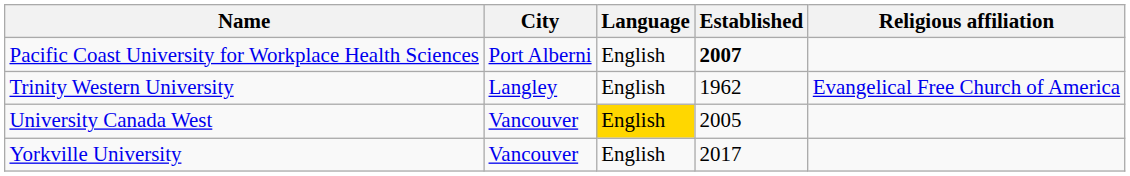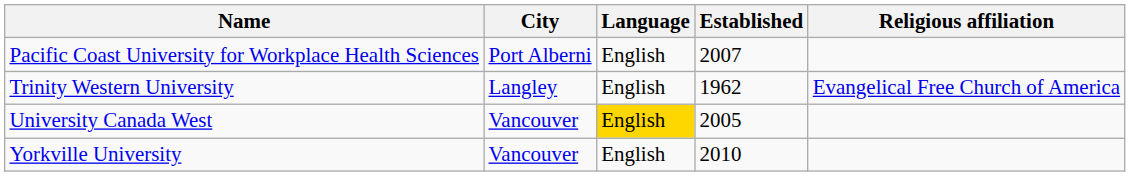 <table class="wikitable sortable">
 <tr>
 <th scope="col">Name</th>
 <th scope="col">City</th>
 <th scope="col">Language</th>
 <th scope="col">Established</th>
 <th scope="col">Religious affiliation</th>
 </tr>
 <tr>
 <td><a href='#'>Pacific Coast University for Workplace Health Sciences</a></td>
 <td><a href='#'>Port Alberni</a></td>
 <td>English</td>
-<td><strong>2007</strong></td>
+<td>2007</td>
 <td></td>
 </tr>
 <tr>
 <td><a href='#'>Trinity Western University</a></td>
 <td><a href='#'>Langley</a></td>
 <td>English</td>
 <td>1962</td>
 <td><a href='#'>Evangelical Free Church of America</a></td>
 </tr>
 <tr>
 <td><a href='#'>University Canada West</a></td>
 <td><a href='#'>Vancouver</a></td>
 <td style="background: gold;">English</td>
 <td>2005</td>
 <td></td>
 </tr>
 <tr>
 <td><a href='#'>Yorkville University</a></td>
 <td><a href='#'>Vancouver</a></td>
 <td>English</td>
-<td>2017</td>
+<td>2010</td>
 <td></td>
 </tr>
 </table>
